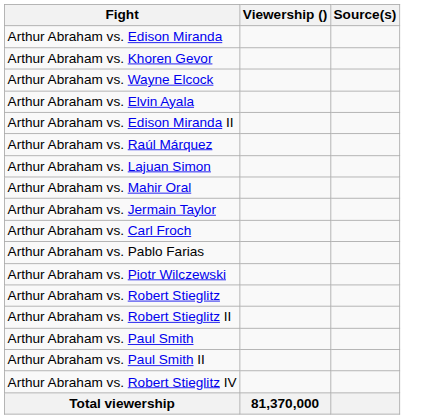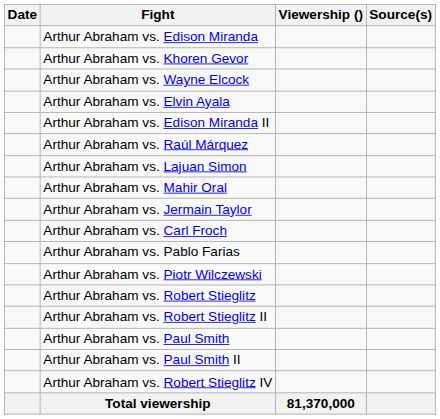 <table class="wikitable sortable">
 <tr>
+<th>Date</th>
 <th>Fight</th>
 <th>Viewership ()</th>
 <th>Source(s)</th>
 </tr>
 <tr>
+<td></td>
 <td>Arthur Abraham vs. <a href='#'>Edison Miranda</a></td>
 <td></td>
 <td></td>
 </tr>
 <tr>
+<td></td>
 <td>Arthur Abraham vs. <a href='#'>Khoren Gevor</a></td>
 <td></td>
 <td></td>
 </tr>
 <tr>
+<td></td>
 <td>Arthur Abraham vs. <a href='#'>Wayne Elcock</a></td>
 <td></td>
 <td></td>
 </tr>
 <tr>
+<td></td>
 <td>Arthur Abraham vs. <a href='#'>Elvin Ayala</a></td>
 <td></td>
 <td></td>
 </tr>
 <tr>
+<td></td>
 <td>Arthur Abraham vs. <a href='#'>Edison Miranda</a> II</td>
 <td></td>
 <td></td>
 </tr>
 <tr>
+<td></td>
 <td>Arthur Abraham vs. <a href='#'>Raúl Márquez</a></td>
 <td></td>
 <td></td>
 </tr>
 <tr>
+<td></td>
 <td>Arthur Abraham vs. <a href='#'>Lajuan Simon</a></td>
 <td></td>
 <td></td>
 </tr>
 <tr>
+<td></td>
 <td>Arthur Abraham vs. <a href='#'>Mahir Oral</a></td>
 <td></td>
 <td></td>
 </tr>
 <tr>
+<td></td>
 <td>Arthur Abraham vs. <a href='#'>Jermain Taylor</a></td>
 <td></td>
 <td></td>
 </tr>
 <tr>
+<td></td>
 <td>Arthur Abraham vs. <a href='#'>Carl Froch</a></td>
 <td></td>
 <td></td>
 </tr>
 <tr>
+<td></td>
 <td>Arthur Abraham vs. Pablo Farias</td>
 <td></td>
 <td></td>
 </tr>
 <tr>
+<td></td>
 <td>Arthur Abraham vs. <a href='#'>Piotr Wilczewski</a></td>
 <td></td>
 <td></td>
 </tr>
 <tr>
+<td></td>
 <td>Arthur Abraham vs. <a href='#'>Robert Stieglitz</a></td>
 <td></td>
 <td></td>
 </tr>
 <tr>
+<td></td>
 <td>Arthur Abraham vs. <a href='#'>Robert Stieglitz</a> II</td>
 <td></td>
 <td></td>
 </tr>
 <tr>
+<td></td>
 <td>Arthur Abraham vs. <a href='#'>Paul Smith</a></td>
 <td></td>
 <td></td>
 </tr>
 <tr>
+<td></td>
 <td>Arthur Abraham vs. <a href='#'>Paul Smith</a> II</td>
 <td></td>
 <td></td>
 </tr>
 <tr>
+<td></td>
 <td>Arthur Abraham vs. <a href='#'>Robert Stieglitz</a> IV</td>
 <td></td>
 <td></td>
 </tr>
 <tr>
+<th></th>
 <th>Total viewership</th>
 <th>81,370,000</th>
 <th></th>
 </tr>
 </table>
